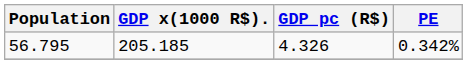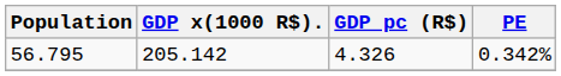 <table class="wikitable" border="1">
 <tr>
 <th>Population </th>
 <th><a href='#'>GDP</a> x(1000 R$).</th>
 <th><a href='#'>GDP pc</a> (R$)</th>
 <th><a href='#'>PE</a></th>
 </tr>
 <tr>
 <td>56.795</td>
-<td>205.185</td>
+<td>205.142</td>
 <td>4.326</td>
 <td>0.342%</td>
 </tr>
 <tr>
 </tr>
 </table>
